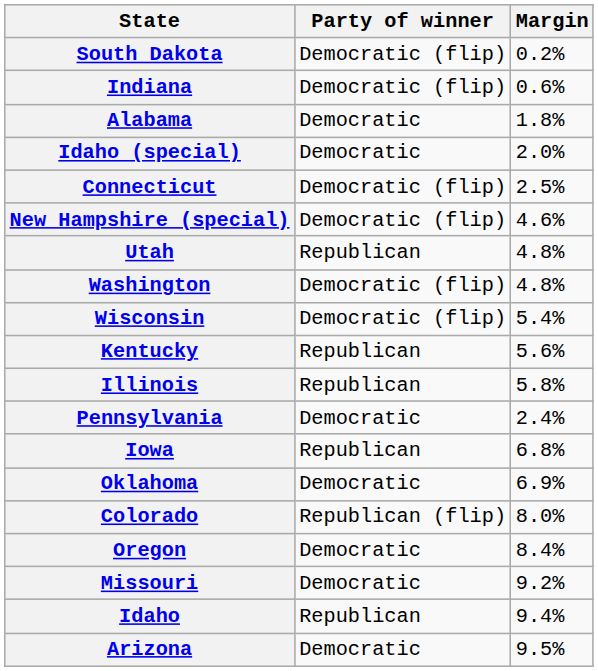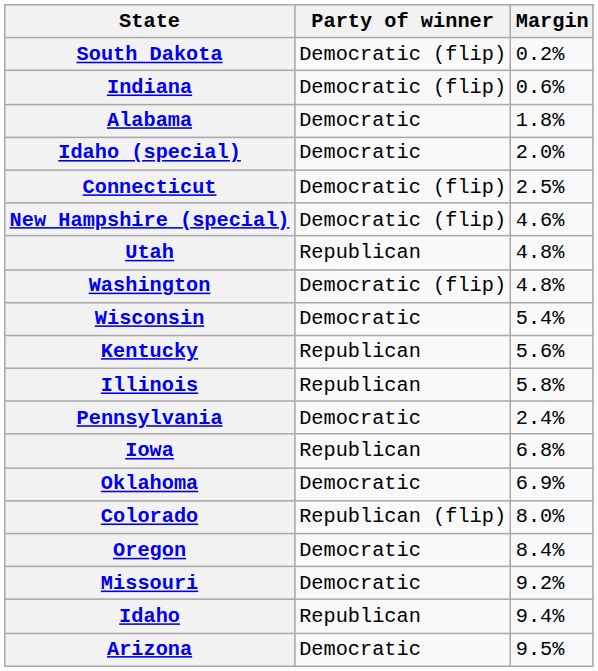 <table class="wikitable sortable">
 <tr>
 <th>State</th>
 <th>Party of winner</th>
 <th>Margin</th>
 </tr>
 <tr>
 <th><a href='#'>South Dakota</a></th>
 <td data-sort-value=1 >Democratic (flip)</td>
 <td>0.2%</td>
 </tr>
 <tr>
 <th><a href='#'>Indiana</a></th>
 <td data-sort-value=1 >Democratic (flip)</td>
 <td>0.6%</td>
 </tr>
 <tr>
 <th><a href='#'>Alabama</a></th>
 <td data-sort-value=1 >Democratic</td>
 <td>1.8%</td>
 </tr>
 <tr>
 <th><a href='#'>Idaho (special)</a></th>
 <td data-sort-value=1 >Democratic</td>
 <td>2.0%</td>
 </tr>
 <tr>
 <th><a href='#'>Connecticut</a></th>
 <td data-sort-value=1 >Democratic (flip)</td>
 <td>2.5%</td>
 </tr>
 <tr>
 <th><a href='#'>New Hampshire (special)</a></th>
 <td data-sort-value=1 >Democratic (flip)</td>
 <td>4.6%</td>
 </tr>
 <tr>
 <th><a href='#'>Utah</a></th>
 <td data-sort-value=1 >Republican</td>
 <td>4.8%</td>
 </tr>
 <tr>
 <th><a href='#'>Washington</a></th>
 <td data-sort-value=1 >Democratic (flip)</td>
 <td>4.8%</td>
 </tr>
 <tr>
 <th><a href='#'>Wisconsin</a></th>
-<td data-sort-value=1 >Democratic (flip)</td>
+<td data-sort-value=1 >Democratic</td>
 <td>5.4%</td>
 </tr>
 <tr>
 <th><a href='#'>Kentucky</a></th>
 <td data-sort-value=1 >Republican</td>
 <td>5.6%</td>
 </tr>
 <tr>
 <th><a href='#'>Illinois</a></th>
 <td data-sort-value=1 >Republican</td>
 <td>5.8%</td>
 </tr>
 <tr>
 <th><a href='#'>Pennsylvania</a></th>
 <td data-sort-value=1 >Democratic</td>
 <td>2.4%</td>
 </tr>
 <tr>
 <th><a href='#'>Iowa</a></th>
 <td data-sort-value=1 >Republican</td>
 <td>6.8%</td>
 </tr>
 <tr>
 <th><a href='#'>Oklahoma</a></th>
 <td data-sort-value=1 >Democratic</td>
 <td>6.9%</td>
 </tr>
 <tr>
 <th><a href='#'>Colorado</a></th>
 <td data-sort-value=1 >Republican (flip)</td>
 <td>8.0%</td>
 </tr>
 <tr>
 <th><a href='#'>Oregon</a></th>
 <td data-sort-value=1 >Democratic</td>
 <td>8.4%</td>
 </tr>
 <tr>
 <th><a href='#'>Missouri</a></th>
 <td data-sort-value=1 >Democratic</td>
 <td>9.2%</td>
 </tr>
 <tr>
 <th><a href='#'>Idaho</a></th>
 <td data-sort-value=1 >Republican</td>
 <td>9.4%</td>
 </tr>
 <tr>
 <th><a href='#'>Arizona</a></th>
 <td data-sort-value=1 >Democratic</td>
 <td>9.5%</td>
 </tr>
 </table>
